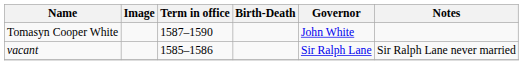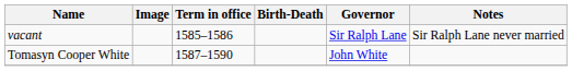 <table class=wikitable>
 <tr>
 <th>Name</th>
 <th>Image</th>
 <th>Term in office</th>
 <th>Birth-Death</th>
 <th>Governor</th>
 <th>Notes</th>
 </tr>
 <tr>
+<td><em>vacant</em></td>
+<td></td>
+<td>1585–1586</td>
+<td></td>
+<td><a href='#'>Sir Ralph Lane</a></td>
+<td>Sir Ralph Lane never married</td>
+</tr>
+<tr>
 <td>Tomasyn Cooper White</td>
 <td></td>
 <td>1587–1590</td>
 <td></td>
 <td><a href='#'>John White</a></td>
 <td></td>
 </tr>
 <tr>
-<td><em>vacant</em></td>
-<td></td>
-<td>1585–1586</td>
-<td></td>
-<td><a href='#'>Sir Ralph Lane</a></td>
-<td>Sir Ralph Lane never married</td>
-</tr>
-<tr>
 </tr>
 </table>
